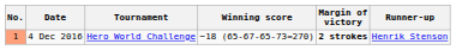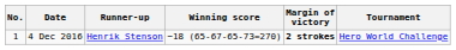 <table class="wikitable" style="font-size:95%;">
 <tr>
 <th>No.</th>
 <th>Date</th>
-<th>Tournament</th>
+<th>Runner-up</th>
 <th>Winning score</th>
 <th>Margin of<br>victory</th>
-<th>Runner-up</th>
+<th>Tournament</th>
 </tr>
 <tr>
-<td align=center style="background: lightsalmon;">1</td>
+<td align=center>1</td>
 <td align=right>4 Dec 2016</td>
-<td><a href='#'>Hero World Challenge</a></td>
+<td> <a href='#'>Henrik Stenson</a></td>
 <td>−18 (65-67-65-73=270)</td>
 <td><strong>2 strokes</strong></td>
-<td> <a href='#'>Henrik Stenson</a></td>
+<td><a href='#'>Hero World Challenge</a></td>
 </tr>
 </table>
